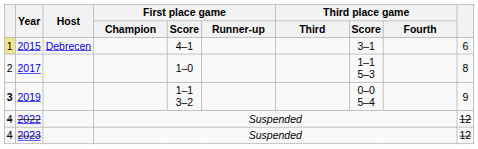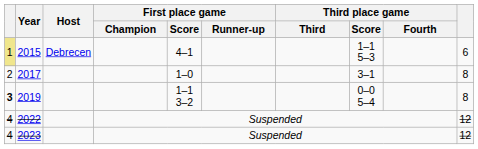 <table class="wikitable sortable" style="font-size:95%; text-align:center; width:;">
 <tr>
 <th rowspan=2 style= "width:;"></th>
 <th rowspan=2 style= "width:;">Year</th>
 <th rowspan=2 style= "width: px;">Host</th>
 <th colspan=3>First place game</th>
 <th colspan=3>Third place game</th>
 <th rowspan=2 style= "width:;"></th>
 </tr>
 <tr>
 <th width= 100px> Champion</th>
 <th width=>Score</th>
 <th width= 100px> Runner-up</th>
 <th width= 100px> Third</th>
 <th width=>Score</th>
 <th width= 100px>Fourth</th>
 </tr>
 <tr>
 <td style="background: khaki;">1</td>
 <td><a href='#'>2015</a></td>
 <td align=left> <a href='#'>Debrecen</a></td>
 <td><strong></strong></td>
 <td>4–1</td>
 <td></td>
 <td></td>
-<td>3–1</td>
+<td>1–1<br>5–3 </td>
 <td></td>
 <td>6</td>
 </tr>
 <tr>
 <td>2</td>
 <td><a href='#'>2017</a></td>
 <td align=left></td>
 <td><strong></strong></td>
 <td>1–0</td>
 <td></td>
 <td></td>
-<td>1–1<br>5–3 </td>
+<td>3–1</td>
 <td></td>
 <td>8</td>
 </tr>
 <tr>
 <td><strong>3</strong></td>
 <td><a href='#'>2019</a></td>
 <td align=left></td>
 <td><strong></strong></td>
 <td>1–1<br>3–2 </td>
 <td></td>
 <td></td>
 <td>0–0<br>5–4 </td>
 <td></td>
-<td>9</td>
+<td>8</td>
 </tr>
 <tr>
 <td><s>4</s></td>
 <td><s><a href='#'>2022</a></s></td>
 <td align=left><s></s></td>
 <td colspan=6><em>Suspended</em></td>
 <td><s>12</s></td>
 </tr>
 <tr>
 <td><s>4</s></td>
 <td><s><a href='#'>2023</a></s></td>
 <td align=left><s></s></td>
 <td colspan=6><em>Suspended</em></td>
 <td><s>12</s></td>
 </tr>
 </table>
